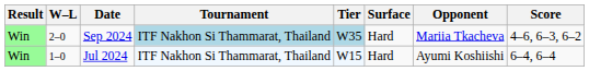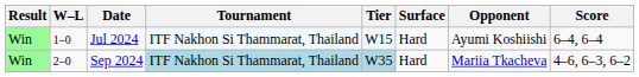 <table class="sortable wikitable">
 <tr>
 <th>Result</th>
 <th class="unsortable">W–L</th>
 <th>Date</th>
 <th>Tournament</th>
 <th>Tier</th>
 <th>Surface</th>
 <th>Opponent</th>
 <th class="unsortable">Score</th>
 </tr>
 <tr>
 <td style="background:#98fb98;">Win</td>
+<td><small>1–0</small></td>
+<td><a href='#'>Jul 2024</a></td>
+<td style="background:#f0f8ff;">ITF Nakhon Si Thammarat, Thailand</td>
+<td style="background:#f0f8ff;">W15</td>
+<td>Hard</td>
+<td> Ayumi Koshiishi</td>
+<td>6–4, 6–4</td>
+</tr>
+<tr>
+<td style="background:#98fb98;">Win</td>
 <td><small>2–0</small></td>
 <td><a href='#'>Sep 2024</a></td>
 <td style="background:lightblue;">ITF Nakhon Si Thammarat, Thailand</td>
 <td style="background:lightblue;">W35</td>
 <td>Hard</td>
 <td> <a href='#'>Mariia Tkacheva</a></td>
 <td>4–6, 6–3, 6–2</td>
 </tr>
-<tr>
-<td style="background:#98fb98;">Win</td>
-<td><small>1–0</small></td>
-<td><a href='#'>Jul 2024</a></td>
-<td style="background:#f0f8ff;">ITF Nakhon Si Thammarat, Thailand</td>
-<td style="background:#f0f8ff;">W15</td>
-<td>Hard</td>
-<td> Ayumi Koshiishi</td>
-<td>6–4, 6–4</td>
-</tr>
 </table>
